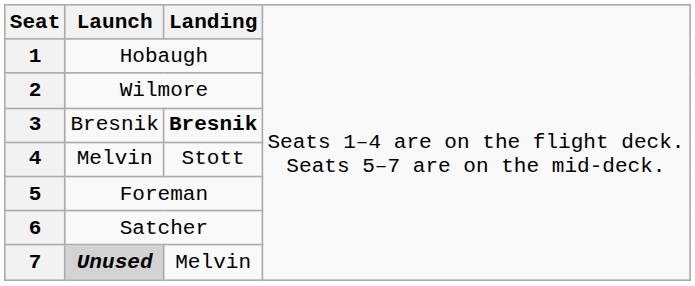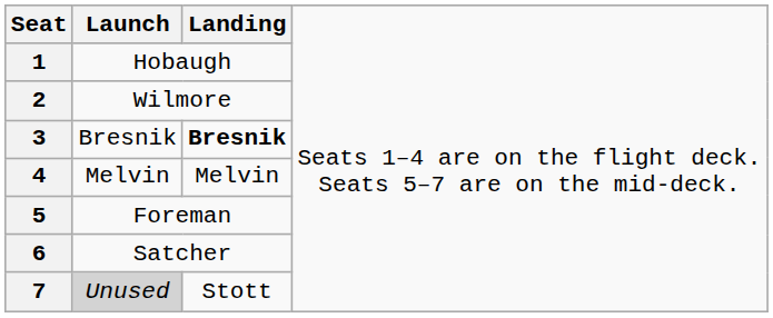 <table class="wikitable" style="text-align:center">
 <tr>
 <th>Seat</th>
 <th>Launch</th>
 <th>Landing</th>
 <td rowspan=8><br>Seats 1–4 are on the flight deck.<br>Seats 5–7 are on the mid-deck.</td>
 </tr>
 <tr>
 <th>1</th>
 <td colspan=2>Hobaugh</td>
 </tr>
 <tr>
 <th>2</th>
 <td colspan=2>Wilmore</td>
 </tr>
 <tr>
 <th>3</th>
 <td>Bresnik</td>
 <td><strong>Bresnik</strong></td>
 </tr>
 <tr>
 <th>4</th>
 <td>Melvin</td>
-<td>Stott</td>
+<td>Melvin</td>
 </tr>
 <tr>
 <th>5</th>
 <td colspan=2>Foreman</td>
 </tr>
 <tr>
 <th>6</th>
 <td colspan=2>Satcher</td>
 </tr>
 <tr>
 <th>7</th>
-<td style="background-color:lightgray"><strong><em>Unused</em></strong></td>
-<td>Melvin</td>
+<td style="background-color:lightgray"><em>Unused</em></td>
+<td>Stott</td>
 </tr>
 </table>
